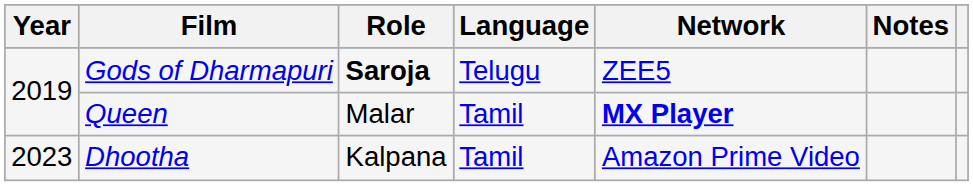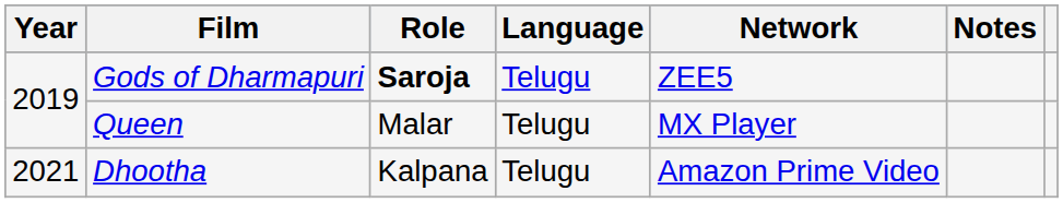 <table class="wikitable sortable" style="background:#f5f5f5;">
 <tr style="background:#B0C4DE;">
 <th scope="col">Year</th>
 <th scope="col">Film</th>
 <th scope="col">Role</th>
 <th scope="col">Language</th>
 <th scope="col">Network</th>
 <th class="unsortable" scope="col">Notes</th>
 <th class="unsortable" scope="col"></th>
 </tr>
 <tr>
 <td rowspan=2>2019</td>
 <td><em><a href='#'>Gods of Dharmapuri</a></em></td>
 <td><strong>Saroja</strong></td>
 <td><a href='#'>Telugu</a></td>
 <td><a href='#'>ZEE5</a></td>
 <td></td>
 <td></td>
 </tr>
 <tr>
 <td><em><a href='#'>Queen</a></em></td>
 <td>Malar</td>
-<td><a href='#'>Tamil</a></td>
-<td><strong><a href='#'>MX Player</a></strong></td>
+<td>Telugu</td>
+<td><a href='#'>MX Player</a></td>
 <td></td>
 <td></td>
 </tr>
 <tr>
-<td>2023</td>
+<td>2021</td>
 <td><em><a href='#'>Dhootha</a></em></td>
 <td>Kalpana</td>
-<td><a href='#'>Tamil</a></td>
+<td>Telugu</td>
 <td><a href='#'>Amazon Prime Video</a></td>
 <td></td>
 <td></td>
 </tr>
 </table>
